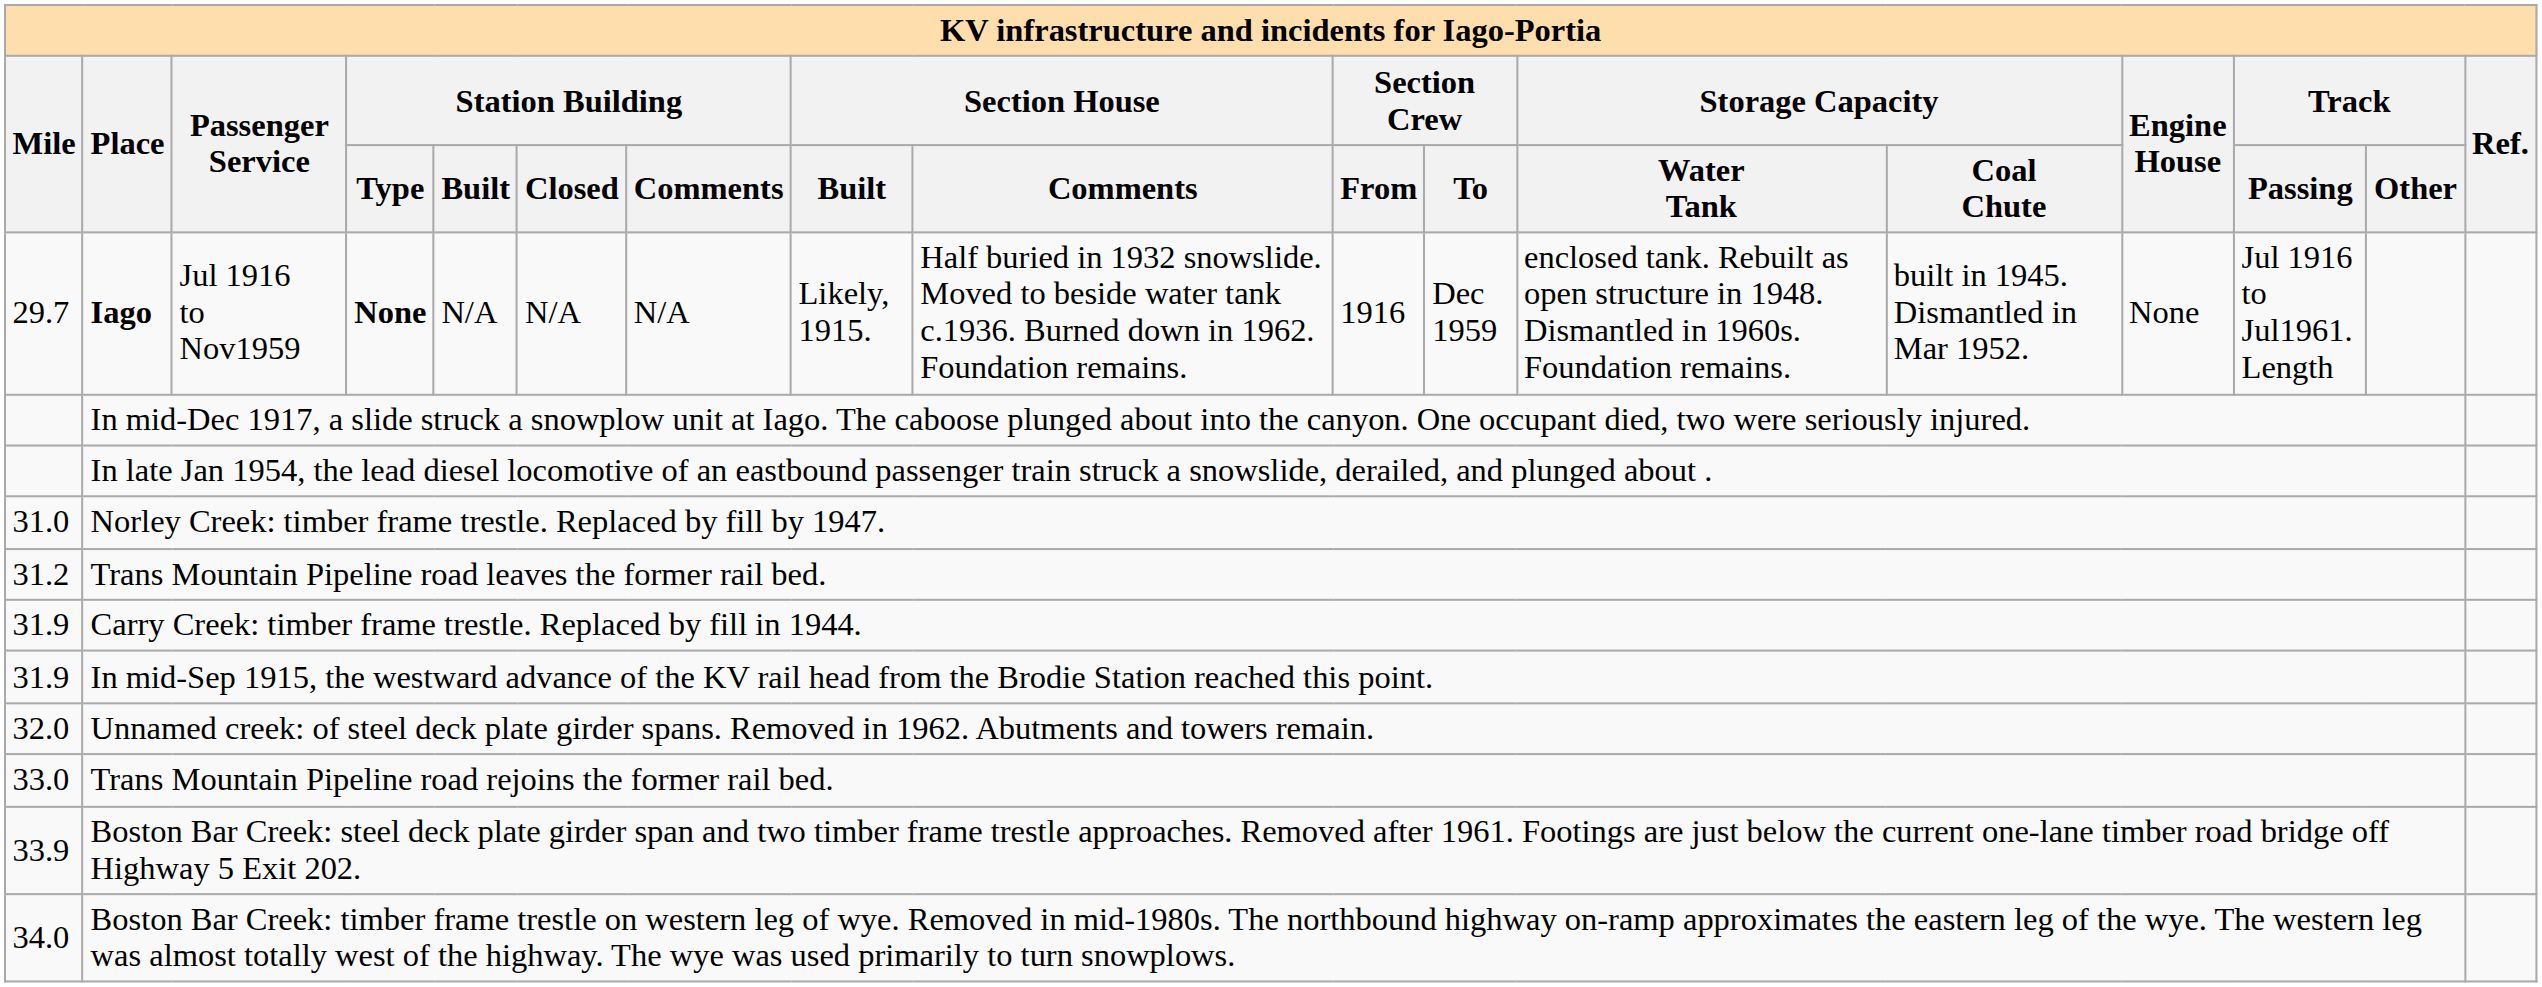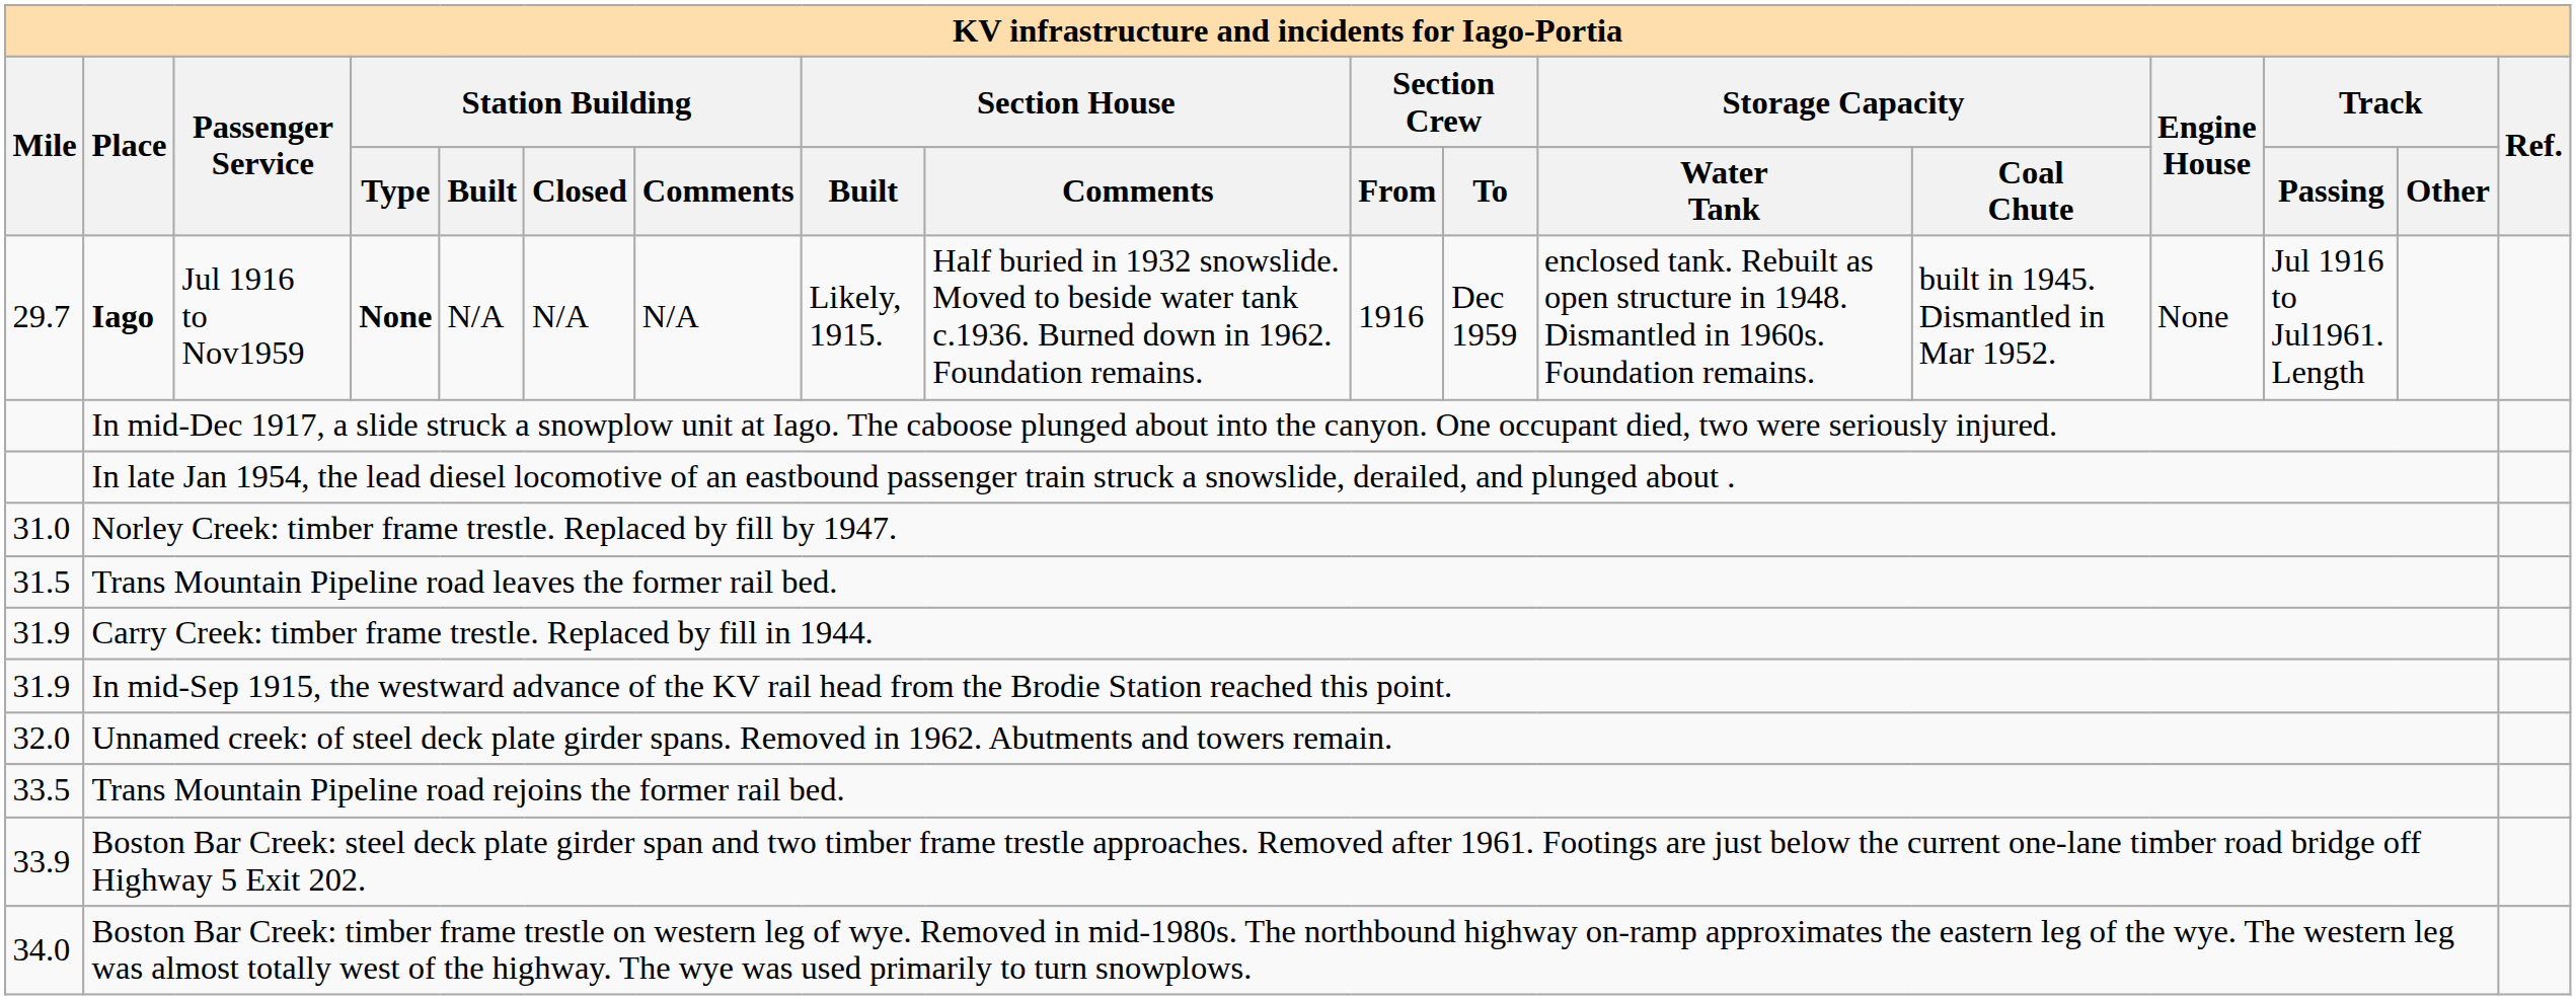 <table class="wikitable">
 <tr>
 <th colspan="17" style="background:#ffdead;">KV infrastructure and incidents for Iago-Portia</th>
 </tr>
 <tr>
 <th rowspan=2>Mile<br></th>
 <th rowspan=2>Place</th>
 <th rowspan=2>Passenger Service</th>
 <th colspan=4>Station Building</th>
 <th colspan=2>Section House</th>
 <th colspan=2>Section<br>Crew</th>
 <th colspan=2>Storage Capacity</th>
 <th rowspan=2>Engine<br>House</th>
 <th colspan=2>Track</th>
 <th rowspan=2>Ref.</th>
 </tr>
 <tr>
 <th>Type</th>
 <th>Built</th>
 <th>Closed</th>
 <th>Comments</th>
 <th>Built</th>
 <th>Comments</th>
 <th>From</th>
 <th>To</th>
 <th>Water<br>Tank</th>
 <th>Coal<br>Chute</th>
 <th>Passing</th>
 <th>Other</th>
 </tr>
 <tr>
 <td>29.7</td>
 <td><strong>Iago</strong></td>
 <td>Jul 1916<br>to<br> Nov1959</td>
 <td><strong>None</strong></td>
 <td>N/A</td>
 <td>N/A</td>
 <td>N/A</td>
 <td>Likely, 1915.</td>
 <td>Half buried in 1932 snowslide. Moved to beside water tank c.1936. Burned down in 1962. Foundation remains.</td>
 <td>1916</td>
 <td>Dec 1959</td>
 <td> enclosed tank. Rebuilt as open structure in 1948. Dismantled in 1960s. Foundation remains.</td>
 <td> built in 1945. Dismantled in Mar 1952.</td>
 <td>None</td>
 <td>Jul 1916 to<br>Jul1961.<br>Length </td>
 <td></td>
 <td><br></td>
 </tr>
 <tr>
 <td></td>
 <td colspan=15>In mid-Dec 1917, a slide struck a snowplow unit at Iago. The caboose plunged about  into the canyon. One occupant died, two were seriously injured.</td>
 <td></td>
 </tr>
 <tr>
 <td></td>
 <td colspan=15>In late Jan 1954, the lead diesel locomotive of an eastbound passenger train struck a snowslide, derailed, and plunged about .</td>
 <td></td>
 </tr>
 <tr>
 <td>31.0</td>
 <td colspan=15>Norley Creek:  timber frame trestle. Replaced by fill by 1947.</td>
 <td></td>
 </tr>
 <tr>
-<td>31.2</td>
+<td>31.5</td>
 <td colspan=15>Trans Mountain Pipeline road leaves the former rail bed.</td>
 <td></td>
 </tr>
 <tr>
 <td>31.9</td>
 <td colspan=15>Carry Creek:  timber frame trestle. Replaced by fill in 1944.</td>
 <td></td>
 </tr>
 <tr>
 <td>31.9</td>
 <td colspan=15>In mid-Sep 1915, the westward advance of the KV rail head from the Brodie Station reached this point.</td>
 <td></td>
 </tr>
 <tr>
 <td>32.0</td>
 <td colspan=15>Unnamed creek:  of steel deck plate girder spans. Removed in 1962. Abutments and towers remain.</td>
 <td><br></td>
 </tr>
 <tr>
-<td>33.0</td>
+<td>33.5</td>
 <td colspan=15>Trans Mountain Pipeline road rejoins the former rail bed.</td>
 <td></td>
 </tr>
 <tr>
 <td>33.9</td>
 <td colspan=15>Boston Bar Creek:  steel deck plate girder span and two  timber frame trestle approaches. Removed after 1961. Footings are just below the current one-lane timber road bridge off Highway 5 Exit 202.</td>
 <td></td>
 </tr>
 <tr>
 <td>34.0</td>
 <td colspan=15>Boston Bar Creek:  timber frame trestle on western leg of wye. Removed in mid-1980s. The northbound highway on-ramp approximates the eastern leg of the wye. The western leg was almost totally west of the highway. The wye was used primarily to turn snowplows.</td>
 <td><br></td>
 </tr>
 </table>
